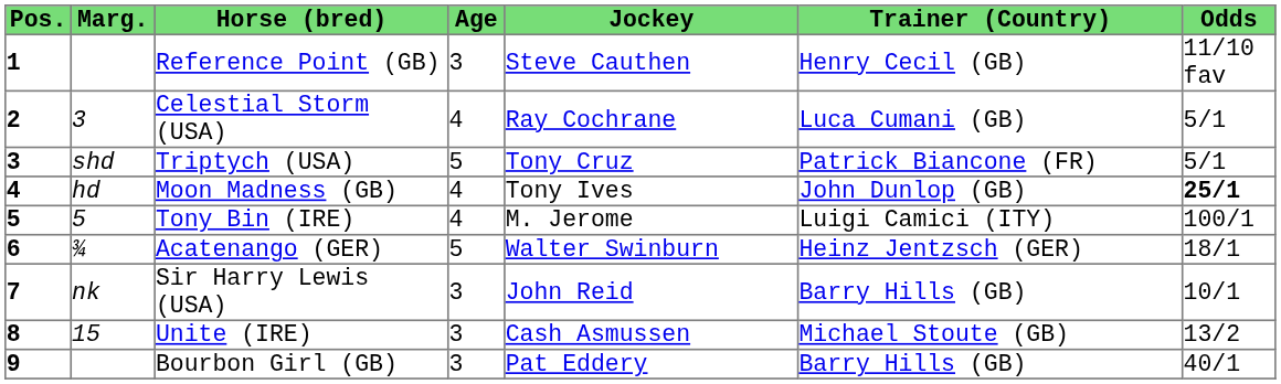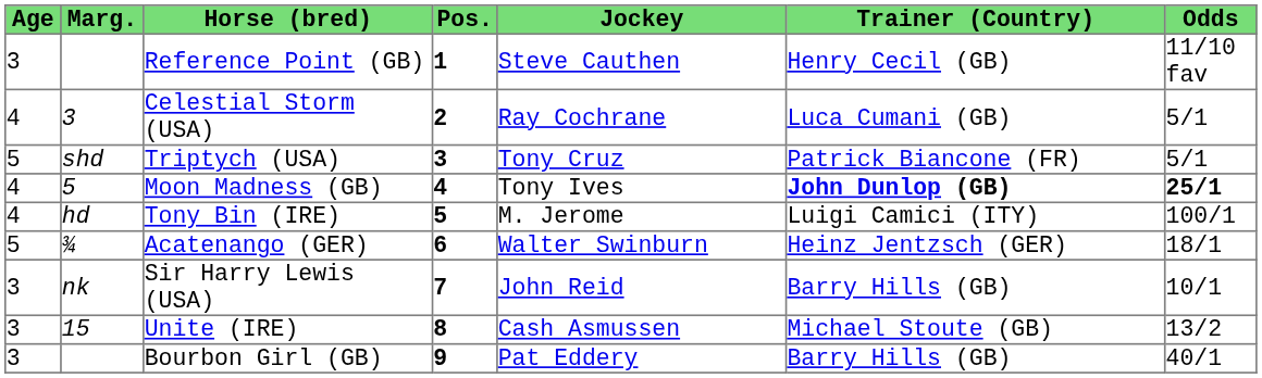 <table class = "sortable" | border="1" cellpadding="0" style="border-collapse: collapse;">
 <tr style="background:#7d7; text-align:center;">
-<th style="width:35px;"><strong>Pos.</strong></th>
+<th style="width:30px;"><strong>Age</strong></th>
 <th style="width:45px;"><strong>Marg.</strong></th>
 <th style="width:160px;"><strong>Horse (bred)</strong></th>
-<th style="width:30px;"><strong>Age</strong></th>
+<th style="width:35px;"><strong>Pos.</strong></th>
 <th style="width:160px;"><strong>Jockey</strong></th>
 <th style="width:210px;"><strong>Trainer (Country)</strong></th>
 <th style="width:50px;"><strong>Odds</strong></th>
 </tr>
 <tr>
-<td><strong>1</strong></td>
+<td>3</td>
 <td></td>
 <td><a href='#'>Reference Point</a> (GB)</td>
-<td>3</td>
+<td><strong>1</strong></td>
 <td><a href='#'>Steve Cauthen</a></td>
 <td><a href='#'>Henry Cecil</a> (GB)</td>
 <td>11/10 fav</td>
 </tr>
 <tr>
-<td><strong>2</strong></td>
+<td>4</td>
 <td><em>3</em></td>
 <td><a href='#'>Celestial Storm</a> (USA)</td>
-<td>4</td>
+<td><strong>2</strong></td>
 <td><a href='#'>Ray Cochrane</a></td>
 <td><a href='#'>Luca Cumani</a> (GB)</td>
 <td>5/1</td>
 </tr>
 <tr>
-<td><strong>3</strong></td>
+<td>5</td>
 <td><em>shd</em></td>
 <td><a href='#'>Triptych</a> (USA)</td>
-<td>5</td>
+<td><strong>3</strong></td>
 <td><a href='#'>Tony Cruz</a></td>
 <td><a href='#'>Patrick Biancone</a> (FR)</td>
 <td>5/1</td>
 </tr>
 <tr>
+<td>4</td>
+<td><em>5</em></td>
+<td><a href='#'>Moon Madness</a> (GB)</td>
 <td><strong>4</strong></td>
-<td><em>hd</em></td>
-<td><a href='#'>Moon Madness</a> (GB)</td>
-<td>4</td>
 <td>Tony Ives</td>
-<td><a href='#'>John Dunlop</a> (GB)</td>
+<td><strong><a href='#'>John Dunlop</a> (GB)</strong></td>
 <td><strong>25/1</strong></td>
 </tr>
 <tr>
+<td>4</td>
+<td><em>hd</em></td>
+<td><a href='#'>Tony Bin</a> (IRE)</td>
 <td><strong>5</strong></td>
-<td><em>5</em></td>
-<td><a href='#'>Tony Bin</a> (IRE)</td>
-<td>4</td>
 <td>M. Jerome</td>
 <td>Luigi Camici (ITY)</td>
 <td>100/1</td>
 </tr>
 <tr>
-<td><strong>6</strong></td>
+<td>5</td>
 <td><em>¾</em></td>
 <td><a href='#'>Acatenango</a> (GER)</td>
-<td>5</td>
+<td><strong>6</strong></td>
 <td><a href='#'>Walter Swinburn</a></td>
 <td><a href='#'>Heinz Jentzsch</a> (GER)</td>
 <td>18/1</td>
 </tr>
 <tr>
-<td><strong>7</strong></td>
+<td>3</td>
 <td><em>nk</em></td>
 <td>Sir Harry Lewis (USA)</td>
-<td>3</td>
+<td><strong>7</strong></td>
 <td><a href='#'>John Reid</a></td>
 <td><a href='#'>Barry Hills</a> (GB)</td>
 <td>10/1</td>
 </tr>
 <tr>
-<td><strong>8</strong></td>
+<td>3</td>
 <td><em>15</em></td>
 <td><a href='#'>Unite</a> (IRE)</td>
-<td>3</td>
+<td><strong>8</strong></td>
 <td><a href='#'>Cash Asmussen</a></td>
 <td><a href='#'>Michael Stoute</a> (GB)</td>
 <td>13/2</td>
 </tr>
 <tr>
-<td><strong>9</strong></td>
+<td>3</td>
 <td></td>
 <td>Bourbon Girl (GB)</td>
-<td>3</td>
+<td><strong>9</strong></td>
 <td><a href='#'>Pat Eddery</a></td>
 <td><a href='#'>Barry Hills</a> (GB)</td>
 <td>40/1</td>
 </tr>
 </table>
